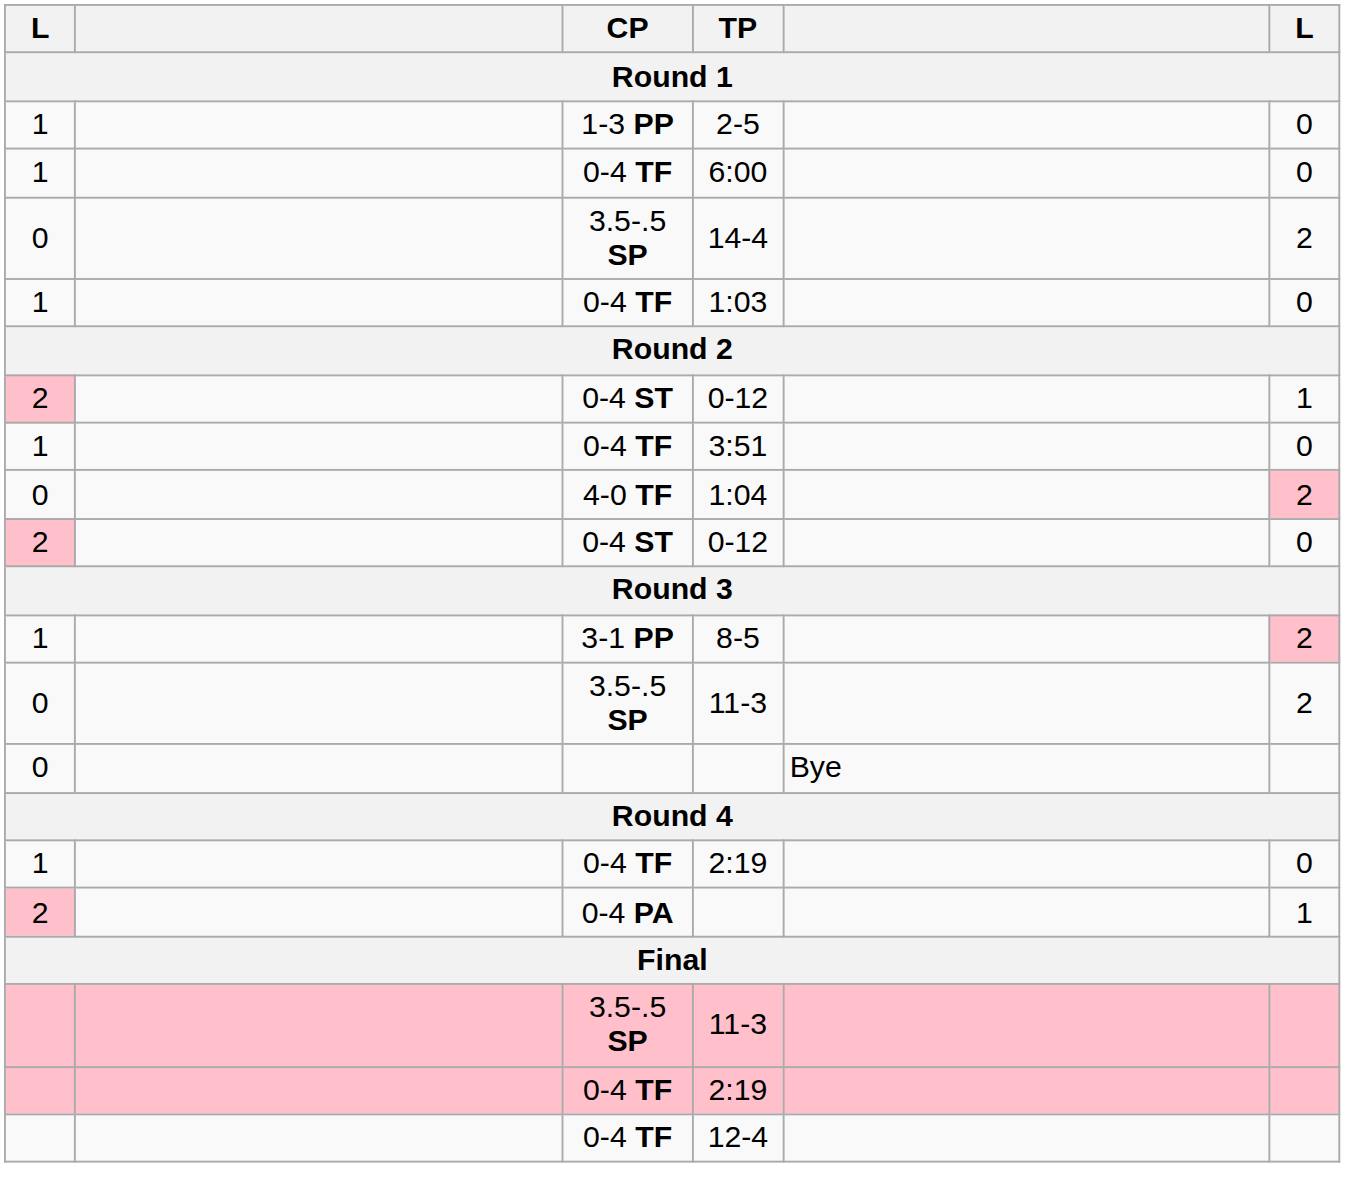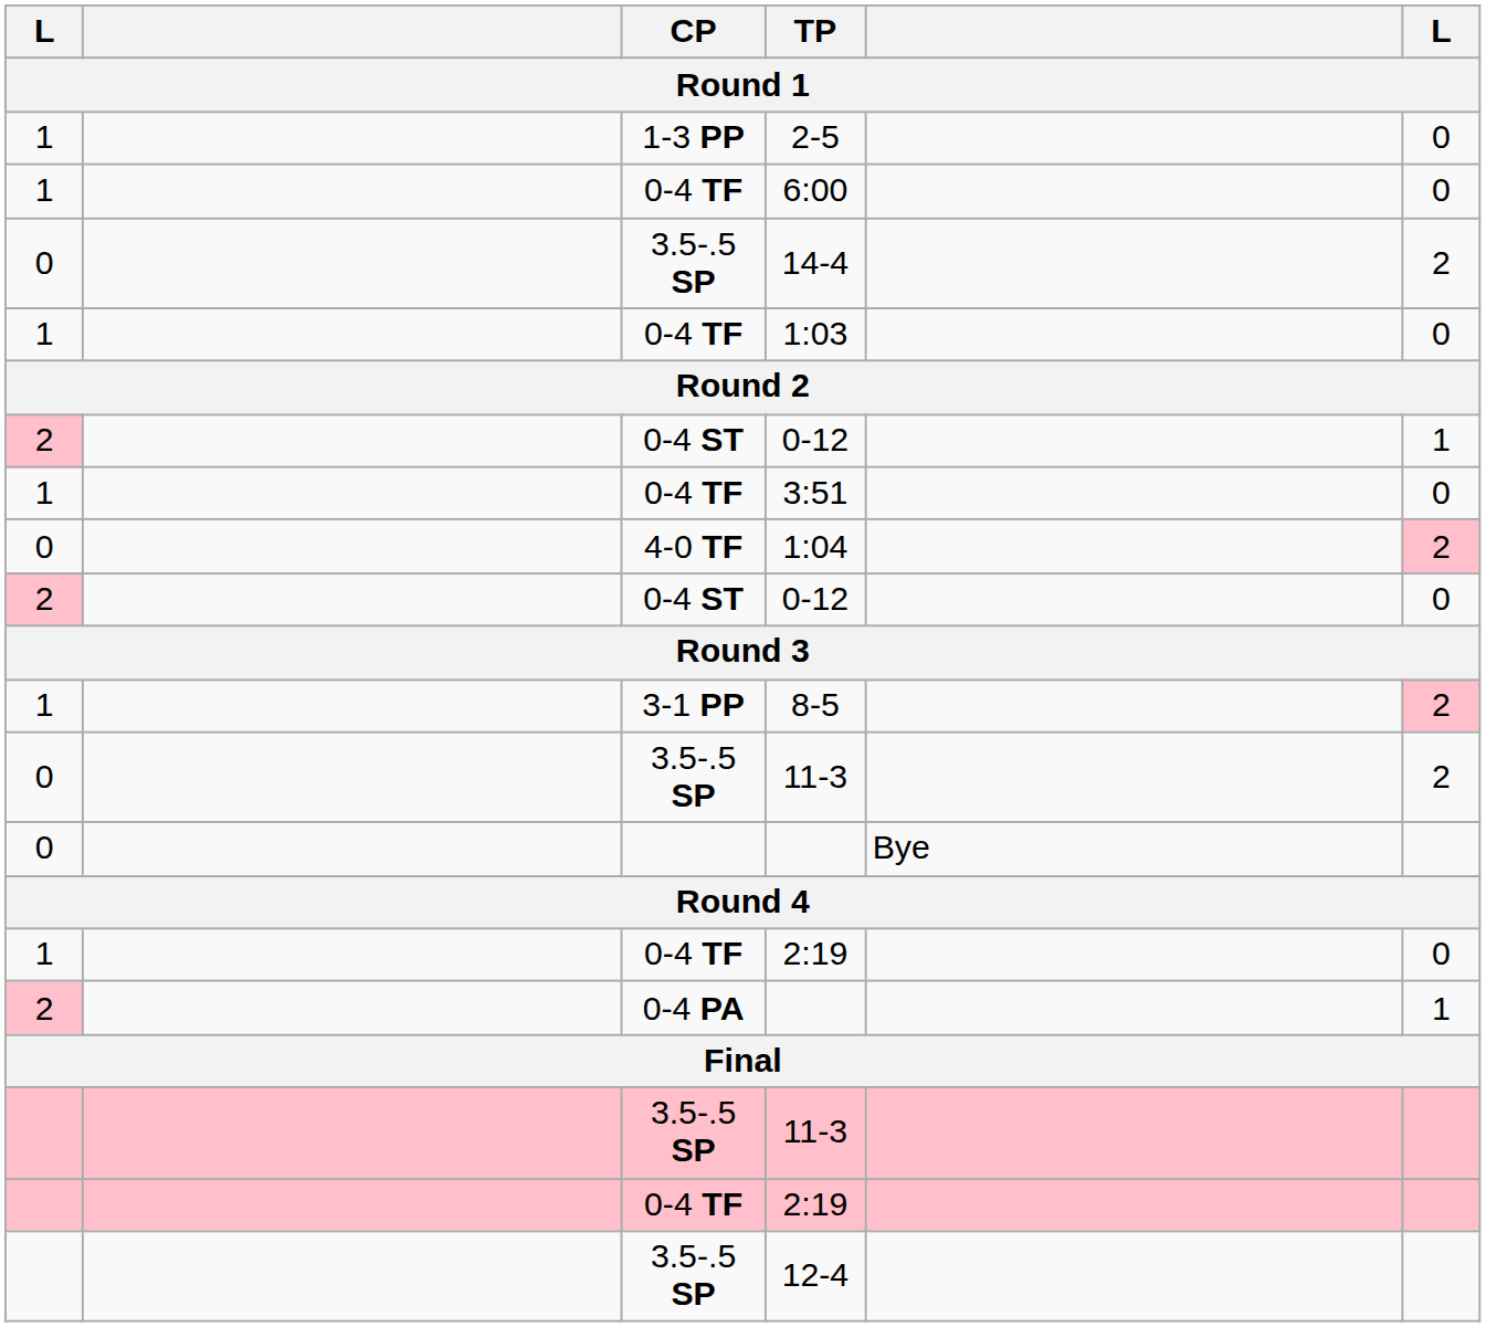 <table class="wikitable" style="text-align: center;" |>
 <tr>
 <th width="30">L</th>
 <th width="250"></th>
 <th width="62">CP</th>
 <th width="40">TP</th>
 <th width="250"></th>
 <th width="30">L</th>
 </tr>
 <tr>
 <th colspan="7">Round 1</th>
 </tr>
 <tr>
 <td>1</td>
 <td style="text-align:left;"></td>
 <td>1-3 <strong>PP</strong></td>
 <td>2-5</td>
 <td style="text-align:left;"><strong></strong></td>
 <td>0</td>
 </tr>
 <tr>
 <td>1</td>
 <td style="text-align:left;"></td>
 <td>0-4 <strong>TF</strong></td>
 <td>6:00</td>
 <td style="text-align:left;"><strong></strong></td>
 <td>0</td>
 </tr>
 <tr>
 <td>0</td>
 <td style="text-align:left;"><strong></strong></td>
 <td>3.5-.5 <strong>SP</strong></td>
 <td>14-4</td>
 <td style="text-align:left;"></td>
 <td>2</td>
 </tr>
 <tr>
 <td>1</td>
 <td style="text-align:left;"></td>
 <td>0-4 <strong>TF</strong></td>
 <td>1:03</td>
 <td style="text-align:left;"><strong></strong></td>
 <td>0</td>
 </tr>
 <tr>
 <th colspan="7">Round 2</th>
 </tr>
 <tr>
 <td bgcolor=pink>2</td>
 <td style="text-align:left;"></td>
 <td>0-4 <strong>ST</strong></td>
 <td>0-12</td>
 <td style="text-align:left;"><strong></strong></td>
 <td>1</td>
 </tr>
 <tr>
 <td>1</td>
 <td style="text-align:left;"></td>
 <td>0-4 <strong>TF</strong></td>
 <td>3:51</td>
 <td style="text-align:left;"><strong></strong></td>
 <td>0</td>
 </tr>
 <tr>
 <td>0</td>
 <td style="text-align:left;"><strong></strong></td>
 <td>4-0 <strong>TF</strong></td>
 <td>1:04</td>
 <td style="text-align:left;"></td>
 <td bgcolor=pink>2</td>
 </tr>
 <tr>
 <td bgcolor=pink>2</td>
 <td style="text-align:left;"></td>
 <td>0-4 <strong>ST</strong></td>
 <td>0-12</td>
 <td style="text-align:left;"><strong></strong></td>
 <td>0</td>
 </tr>
 <tr>
 <th colspan="7">Round 3</th>
 </tr>
 <tr>
 <td>1</td>
 <td style="text-align:left;"><strong></strong></td>
 <td>3-1 <strong>PP</strong></td>
 <td>8-5</td>
 <td style="text-align:left;"></td>
 <td bgcolor=pink>2</td>
 </tr>
 <tr>
 <td>0</td>
 <td style="text-align:left;"><strong></strong></td>
 <td>3.5-.5 <strong>SP</strong></td>
 <td>11-3</td>
 <td style="text-align:left;"></td>
 <td>2</td>
 </tr>
 <tr>
 <td>0</td>
 <td style="text-align:left;"><strong></strong></td>
 <td></td>
 <td></td>
 <td style="text-align:left;">Bye</td>
 <td></td>
 </tr>
 <tr>
 <th colspan="7">Round 4</th>
 </tr>
 <tr>
 <td>1</td>
 <td style="text-align:left;"></td>
 <td>0-4 <strong>TF</strong></td>
 <td>2:19</td>
 <td style="text-align:left;"><strong></strong></td>
 <td>0</td>
 </tr>
 <tr>
 <td bgcolor=pink>2</td>
 <td style="text-align:left;"></td>
 <td>0-4 <strong>PA</strong></td>
 <td></td>
 <td style="text-align:left;"><strong></strong></td>
 <td>1</td>
 </tr>
 <tr>
 <th colspan="7">Final</th>
 </tr>
 <tr bgcolor=#FFC0CB>
 <td></td>
 <td style="text-align:left;"><strong></strong></td>
 <td>3.5-.5 <strong>SP</strong></td>
 <td>11-3</td>
 <td style="text-align:left;"></td>
 <td></td>
 </tr>
 <tr bgcolor=#FFC0CB>
 <td></td>
 <td style="text-align:left;"></td>
 <td>0-4 <strong>TF</strong></td>
 <td>2:19</td>
 <td style="text-align:left;"><strong></strong></td>
 <td></td>
 </tr>
 <tr>
 <td></td>
 <td style="text-align:left;"><strong></strong></td>
-<td>0-4 <strong>TF</strong></td>
+<td>3.5-.5 <strong>SP</strong></td>
 <td>12-4</td>
 <td style="text-align:left;"></td>
 <td></td>
 </tr>
 </table>
